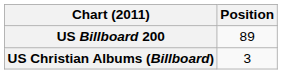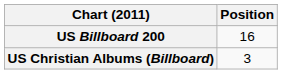 <table class="wikitable sortable plainrowheaders" style="text-align:center">
 <tr>
 <th scope="col">Chart (2011)</th>
 <th scope="col">Position</th>
 </tr>
 <tr>
 <th scope="row">US <em>Billboard</em> 200</th>
-<td>89</td>
+<td>16</td>
 </tr>
 <tr>
 <th scope="row">US Christian Albums (<em>Billboard</em>)</th>
 <td>3</td>
 </tr>
 </table>
